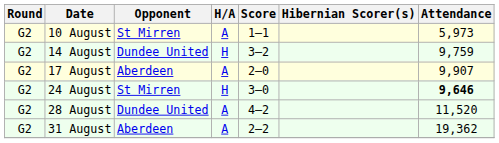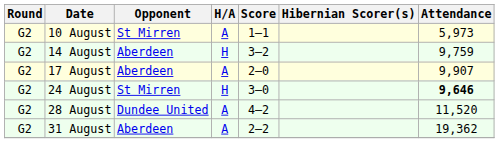 <table class="wikitable" style="text-align:center">
 <tr>
 <th>Round</th>
 <th>Date</th>
 <th>Opponent</th>
 <th>H/A</th>
 <th>Score</th>
 <th>Hibernian Scorer(s)</th>
 <th>Attendance</th>
 </tr>
 <tr bgcolor=#FFFFDD>
 <td>G2</td>
 <td align=left>10 August</td>
 <td align=left><a href='#'>St Mirren</a></td>
 <td><a href='#'>A</a></td>
 <td>1–1</td>
 <td align=left></td>
 <td>5,973</td>
 </tr>
 <tr bgcolor=#EEFFEE>
 <td>G2</td>
 <td align=left>14 August</td>
-<td align=left><a href='#'>Dundee United</a></td>
+<td align=left><a href='#'>Aberdeen</a></td>
 <td><a href='#'>H</a></td>
 <td>3–2</td>
 <td align=left></td>
 <td>9,759</td>
 </tr>
 <tr bgcolor=#FFFFDD>
 <td>G2</td>
 <td align=left>17 August</td>
 <td align=left><a href='#'>Aberdeen</a></td>
 <td><a href='#'>A</a></td>
 <td>2–0</td>
 <td align=left></td>
 <td>9,907</td>
 </tr>
 <tr bgcolor=#EEFFEE>
 <td>G2</td>
 <td align=left>24 August</td>
 <td align=left><a href='#'>St Mirren</a></td>
 <td><a href='#'>H</a></td>
 <td>3–0</td>
 <td align=left></td>
 <td><strong>9,646</strong></td>
 </tr>
 <tr bgcolor=#EEFFEE>
 <td>G2</td>
 <td align=left>28 August</td>
 <td align=left><a href='#'>Dundee United</a></td>
 <td><a href='#'>A</a></td>
 <td>4–2</td>
 <td align=left></td>
 <td>11,520</td>
 </tr>
 <tr bgcolor=#EEFFEE>
 <td>G2</td>
 <td align=left>31 August</td>
 <td align=left><a href='#'>Aberdeen</a></td>
 <td><a href='#'>A</a></td>
 <td>2–2</td>
 <td align=left></td>
 <td>19,362</td>
 </tr>
 <tr>
 </tr>
 </table>
